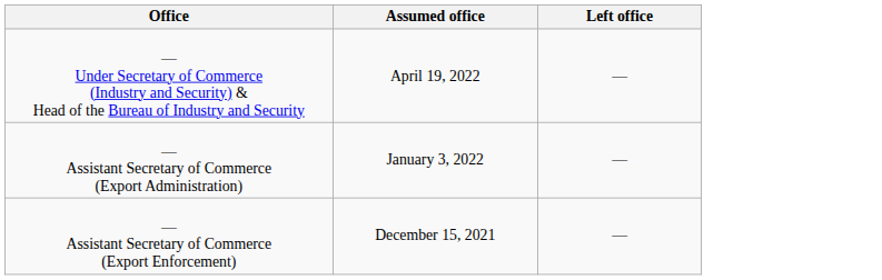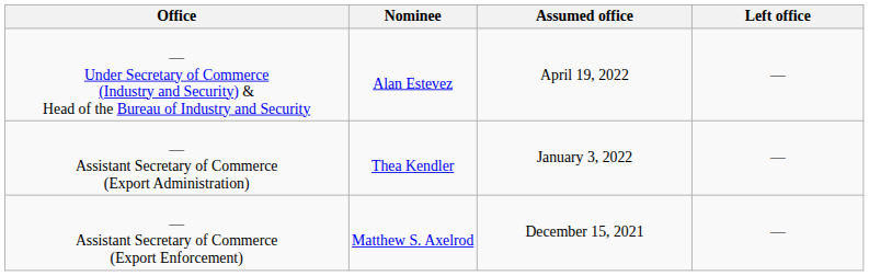 <table class="wikitable sortable" style="text-align:center">
 <tr>
 <th style="width:40%;">Office</th>
+<th style="width:15%;">Nominee</th>
 <th style="width:25%;" data-sort-type="date">Assumed office</th>
 <th style="width:20%;" data-sort-type="date">Left office</th>
 </tr>
 <tr>
 <td><br>—<br><a href='#'>Under Secretary of Commerce<br>(Industry and Security)</a> &<br>Head of the <a href='#'>Bureau of Industry and Security</a></td>
+<td><br><a href='#'>Alan Estevez</a></td>
 <td data-sort-value="April 19, 2022">April 19, 2022<br></td>
 <td>—</td>
 </tr>
 <tr>
 <td><br>—<br>Assistant Secretary of Commerce<br>(Export Administration)</td>
+<td><br><a href='#'>Thea Kendler</a></td>
 <td data-sort-value="January 3, 2022">January 3, 2022<br></td>
 <td>—</td>
 </tr>
 <tr>
 <td><br>—<br>Assistant Secretary of Commerce<br>(Export Enforcement)</td>
+<td><br><a href='#'>Matthew S. Axelrod</a></td>
 <td data-sort-value="December 15, 2021">December 15, 2021<br></td>
 <td>—</td>
 </tr>
 </table>
